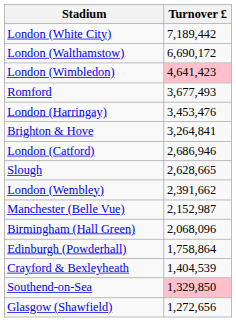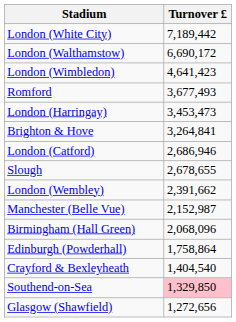 <table class="wikitable">
 <tr>
 <th width=200>Stadium</th>
 <th width=80>Turnover £</th>
 </tr>
 <tr>
 <td><a href='#'>London (White City)</a></td>
 <td>7,189,442</td>
 </tr>
 <tr>
 <td><a href='#'>London (Walthamstow)</a></td>
 <td>6,690,172</td>
 </tr>
 <tr>
 <td><a href='#'>London (Wimbledon)</a></td>
-<td style="background: pink;">4,641,423</td>
+<td>4,641,423</td>
 </tr>
 <tr>
 <td><a href='#'>Romford</a></td>
 <td>3,677,493</td>
 </tr>
 <tr>
 <td><a href='#'>London (Harringay)</a></td>
-<td>3,453,476</td>
+<td>3,453,473</td>
 </tr>
 <tr>
 <td><a href='#'>Brighton & Hove</a></td>
 <td>3,264,841</td>
 </tr>
 <tr>
 <td><a href='#'>London (Catford)</a></td>
 <td>2,686,946</td>
 </tr>
 <tr>
 <td><a href='#'>Slough</a></td>
-<td>2,628,665</td>
+<td>2,678,655</td>
 </tr>
 <tr>
 <td><a href='#'>London (Wembley)</a></td>
 <td>2,391,662</td>
 </tr>
 <tr>
 <td><a href='#'>Manchester (Belle Vue)</a></td>
 <td>2,152,987</td>
 </tr>
 <tr>
 <td><a href='#'>Birmingham (Hall Green)</a></td>
 <td>2,068,096</td>
 </tr>
 <tr>
 <td><a href='#'>Edinburgh (Powderhall)</a></td>
 <td>1,758,864</td>
 </tr>
 <tr>
 <td><a href='#'>Crayford & Bexleyheath</a></td>
-<td>1,404,539</td>
+<td>1,404,540</td>
 </tr>
 <tr>
 <td><a href='#'>Southend-on-Sea</a></td>
 <td style="background: pink;">1,329,850</td>
 </tr>
 <tr>
 <td><a href='#'>Glasgow (Shawfield)</a></td>
 <td>1,272,656</td>
 </tr>
 </table>
